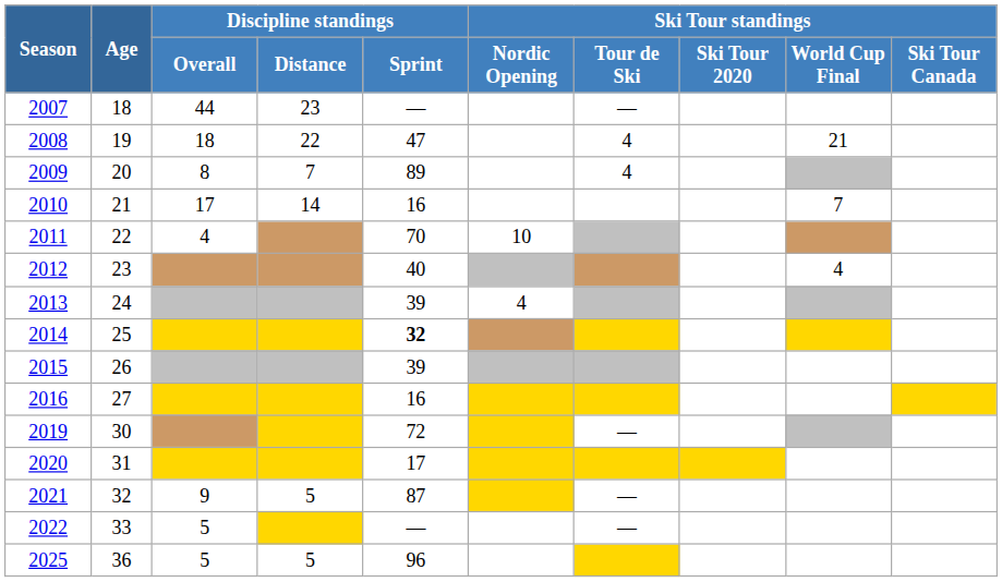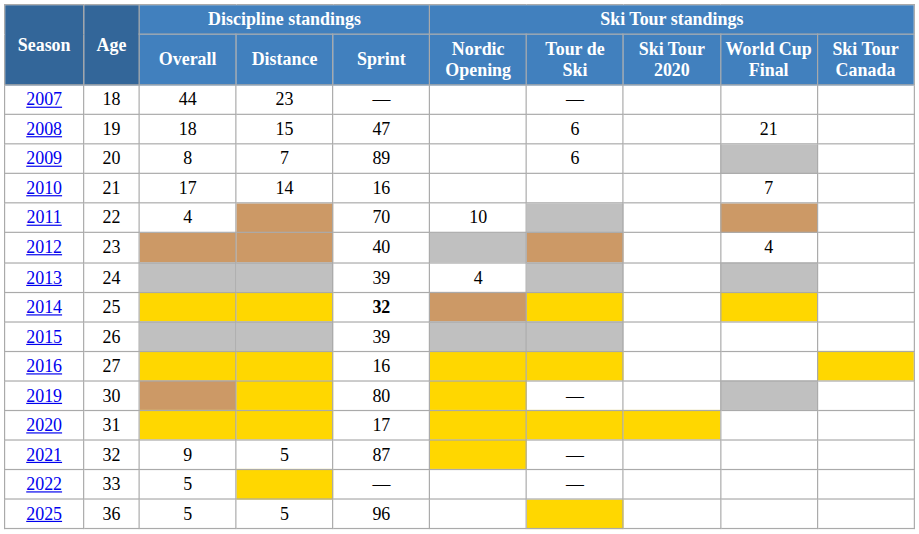 <table class="wikitable" style="font-size:95%; text-align:center; border:grey solid 1px; border-collapse:collapse; background:#ffffff;">
 <tr>
 <th style="background-color:#369; color:white; width:60px;" rowspan="2"> Season </th>
 <th style="background-color:#369; color:white; width:40px;" rowspan="2"> Age </th>
 <th style="background-color:#4180be; color:white;" colspan="3">Discipline standings</th>
 <th style="background-color:#4180be; color:white;" colspan="5">Ski Tour standings</th>
 </tr>
 <tr>
 <th style="background-color:#4180be; color:white; width:75px;">Overall</th>
 <th style="background-color:#4180be; color:white; width:75px;">Distance</th>
 <th style="background-color:#4180be; color:white; width:75px;">Sprint</th>
 <th style="background-color:#4180be; color:white; width:75px;">Nordic<br>Opening</th>
 <th style="background-color:#4180be; color:white; width:75px;">Tour de<br>Ski</th>
 <th style="background-color:#4180be; color:white; width:75px;">Ski Tour<br>2020</th>
 <th style="background-color:#4180be; color:white; width:75px;">World Cup<br>Final</th>
 <th style="background-color:#4180be; color:white; width:75px;">Ski Tour<br>Canada</th>
 </tr>
 <tr>
 <td><a href='#'>2007</a></td>
 <td>18</td>
 <td>44</td>
 <td>23</td>
 <td>—</td>
 <td></td>
 <td>—</td>
 <td></td>
 <td></td>
 <td></td>
 </tr>
 <tr>
 <td><a href='#'>2008</a></td>
 <td>19</td>
 <td>18</td>
-<td>22</td>
+<td>15</td>
 <td>47</td>
 <td></td>
-<td>4</td>
+<td>6</td>
 <td></td>
 <td>21</td>
 <td></td>
 </tr>
 <tr>
 <td><a href='#'>2009</a></td>
 <td>20</td>
 <td>8</td>
 <td>7</td>
 <td>89</td>
 <td></td>
-<td>4</td>
+<td>6</td>
 <td></td>
 <td style="background-color: silver;"></td>
 <td></td>
 </tr>
 <tr>
 <td><a href='#'>2010</a></td>
 <td>21</td>
 <td>17</td>
 <td>14</td>
 <td>16</td>
 <td></td>
 <td></td>
 <td></td>
 <td>7</td>
 <td></td>
 </tr>
 <tr>
 <td><a href='#'>2011</a></td>
 <td>22</td>
 <td>4</td>
 <td style="background-color: #C96;"></td>
 <td>70</td>
 <td>10</td>
 <td style="background-color: silver;"></td>
 <td></td>
 <td style="background-color: #C96;"></td>
 <td></td>
 </tr>
 <tr>
 <td><a href='#'>2012</a></td>
 <td>23</td>
 <td style="background-color: #C96;"></td>
 <td style="background-color: #C96;"></td>
 <td>40</td>
 <td style="background-color: silver;"></td>
 <td style="background-color: #C96;"></td>
 <td></td>
 <td>4</td>
 <td></td>
 </tr>
 <tr>
 <td><a href='#'>2013</a></td>
 <td>24</td>
 <td style="background-color: silver;"></td>
 <td style="background-color: silver;"></td>
 <td>39</td>
 <td>4</td>
 <td style="background-color: silver;"></td>
 <td></td>
 <td style="background-color: silver;"></td>
 <td></td>
 </tr>
 <tr>
 <td><a href='#'>2014</a></td>
 <td>25</td>
 <td style="background-color: gold;"></td>
 <td style="background-color: gold;"></td>
 <td><strong>32</strong></td>
 <td style="background-color: #C96;"></td>
 <td style="background-color: gold;"></td>
 <td></td>
 <td style="background-color: gold;"></td>
 <td></td>
 </tr>
 <tr>
 <td><a href='#'>2015</a></td>
 <td>26</td>
 <td style="background-color: silver;"></td>
 <td style="background-color: silver;"></td>
 <td>39</td>
 <td style="background-color: silver;"></td>
 <td style="background-color: silver;"></td>
 <td></td>
 <td></td>
 <td></td>
 </tr>
 <tr>
 <td><a href='#'>2016</a></td>
 <td>27</td>
 <td style="background-color: gold;"></td>
 <td style="background-color: gold;"></td>
 <td>16</td>
 <td style="background-color: gold;"></td>
 <td style="background-color: gold;"></td>
 <td></td>
 <td></td>
 <td style="background-color: gold;"></td>
 </tr>
 <tr>
 <td><a href='#'>2019</a></td>
 <td>30</td>
 <td style="background-color: #C96;"></td>
 <td style="background-color: gold;"></td>
-<td>72</td>
+<td>80</td>
 <td style="background-color: gold;"></td>
 <td>—</td>
 <td></td>
 <td style="background-color: silver;"></td>
 <td></td>
 </tr>
 <tr>
 <td><a href='#'>2020</a></td>
 <td>31</td>
 <td style="background-color: gold;"></td>
 <td style="background-color: gold;"></td>
 <td>17</td>
 <td style="background-color: gold;"></td>
 <td style="background-color: gold;"></td>
 <td style="background-color: gold;"></td>
 <td></td>
 <td></td>
 </tr>
 <tr>
 <td><a href='#'>2021</a></td>
 <td>32</td>
 <td>9</td>
 <td>5</td>
 <td>87</td>
 <td style="background-color: gold;"></td>
 <td>—</td>
 <td></td>
 <td></td>
 <td></td>
 </tr>
 <tr>
 <td><a href='#'>2022</a></td>
 <td>33</td>
 <td>5</td>
 <td style="background-color: gold;"></td>
 <td>—</td>
 <td></td>
 <td>—</td>
 <td></td>
 <td></td>
 <td></td>
 </tr>
 <tr>
 <td><a href='#'>2025</a></td>
 <td>36</td>
 <td>5</td>
 <td>5</td>
 <td>96</td>
 <td></td>
 <td style="background-color: gold;"></td>
 <td></td>
 <td></td>
 <td></td>
 </tr>
 </table>
